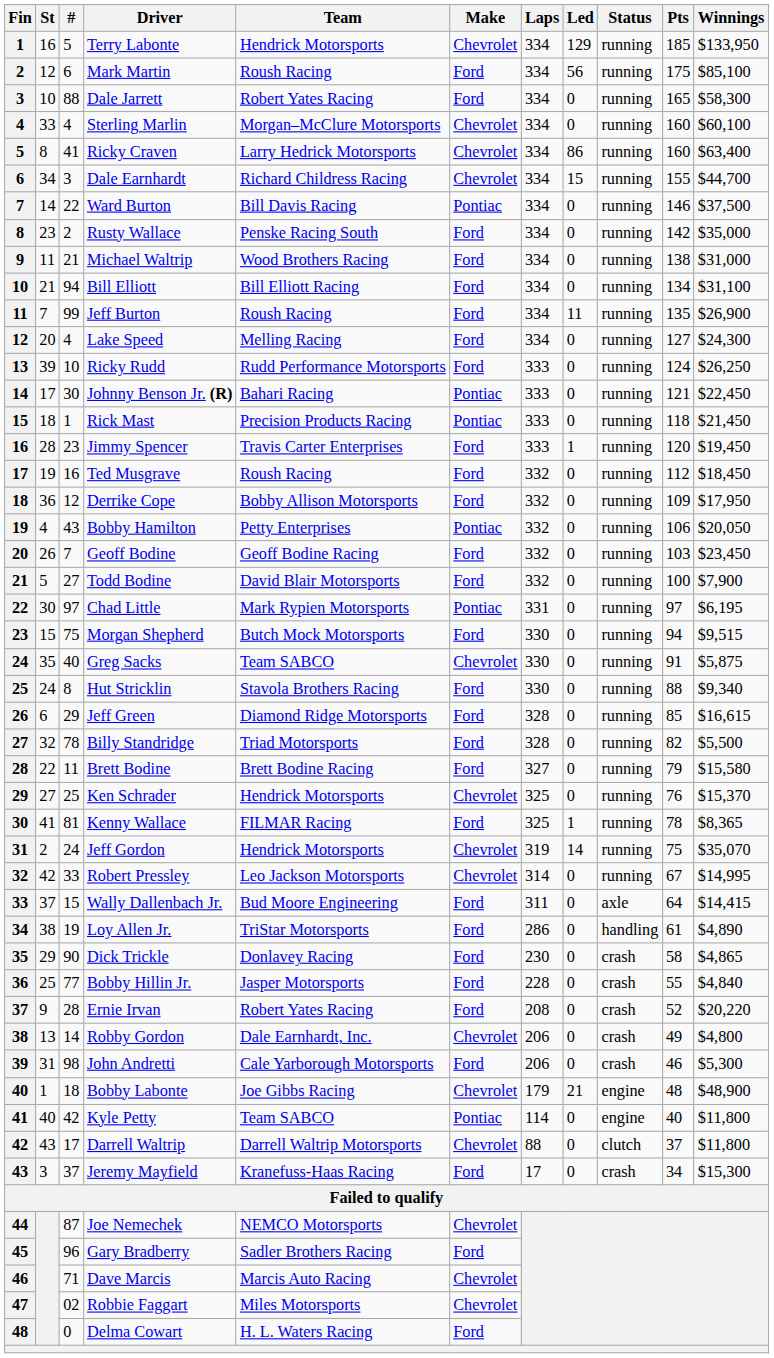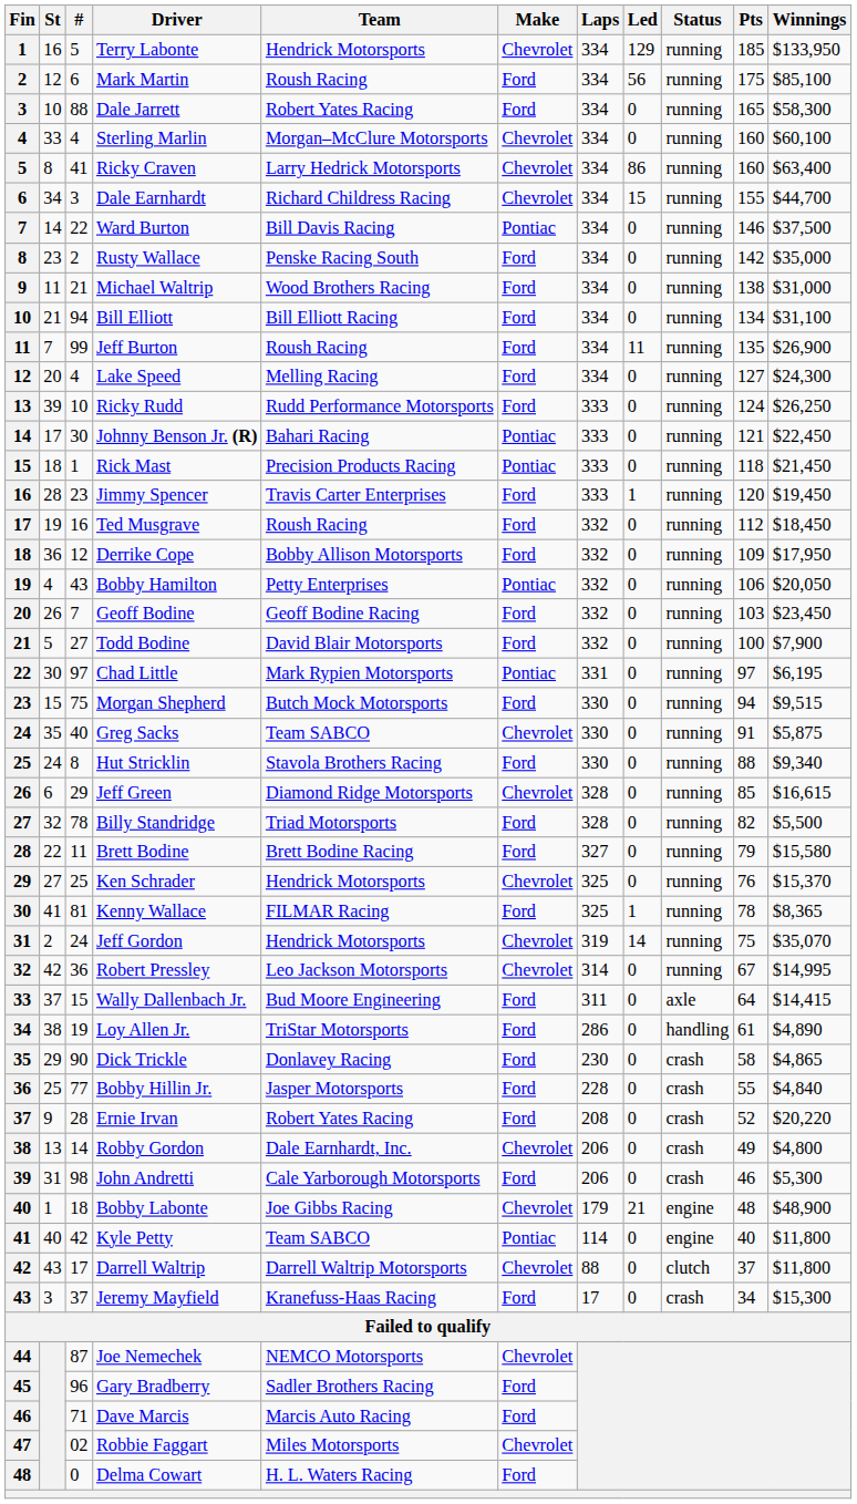 <table class="wikitable" style="font-size:95%">
 <tr>
 <th>Fin</th>
 <th>St</th>
 <th>#</th>
 <th>Driver</th>
 <th>Team</th>
 <th>Make</th>
 <th>Laps</th>
 <th>Led</th>
 <th>Status</th>
 <th>Pts</th>
 <th>Winnings</th>
 </tr>
 <tr>
 <th>1</th>
 <td>16</td>
 <td>5</td>
 <td><a href='#'>Terry Labonte</a></td>
 <td><a href='#'>Hendrick Motorsports</a></td>
 <td><a href='#'>Chevrolet</a></td>
 <td>334</td>
 <td>129</td>
 <td>running</td>
 <td>185</td>
 <td>$133,950</td>
 </tr>
 <tr>
 <th>2</th>
 <td>12</td>
 <td>6</td>
 <td><a href='#'>Mark Martin</a></td>
 <td><a href='#'>Roush Racing</a></td>
 <td><a href='#'>Ford</a></td>
 <td>334</td>
 <td>56</td>
 <td>running</td>
 <td>175</td>
 <td>$85,100</td>
 </tr>
 <tr>
 <th>3</th>
 <td>10</td>
 <td>88</td>
 <td><a href='#'>Dale Jarrett</a></td>
 <td><a href='#'>Robert Yates Racing</a></td>
 <td><a href='#'>Ford</a></td>
 <td>334</td>
 <td>0</td>
 <td>running</td>
 <td>165</td>
 <td>$58,300</td>
 </tr>
 <tr>
 <th>4</th>
 <td>33</td>
 <td>4</td>
 <td><a href='#'>Sterling Marlin</a></td>
 <td><a href='#'>Morgan–McClure Motorsports</a></td>
 <td><a href='#'>Chevrolet</a></td>
 <td>334</td>
 <td>0</td>
 <td>running</td>
 <td>160</td>
 <td>$60,100</td>
 </tr>
 <tr>
 <th>5</th>
 <td>8</td>
 <td>41</td>
 <td><a href='#'>Ricky Craven</a></td>
 <td><a href='#'>Larry Hedrick Motorsports</a></td>
 <td><a href='#'>Chevrolet</a></td>
 <td>334</td>
 <td>86</td>
 <td>running</td>
 <td>160</td>
 <td>$63,400</td>
 </tr>
 <tr>
 <th>6</th>
 <td>34</td>
 <td>3</td>
 <td><a href='#'>Dale Earnhardt</a></td>
 <td><a href='#'>Richard Childress Racing</a></td>
 <td><a href='#'>Chevrolet</a></td>
 <td>334</td>
 <td>15</td>
 <td>running</td>
 <td>155</td>
 <td>$44,700</td>
 </tr>
 <tr>
 <th>7</th>
 <td>14</td>
 <td>22</td>
 <td><a href='#'>Ward Burton</a></td>
 <td><a href='#'>Bill Davis Racing</a></td>
 <td><a href='#'>Pontiac</a></td>
 <td>334</td>
 <td>0</td>
 <td>running</td>
 <td>146</td>
 <td>$37,500</td>
 </tr>
 <tr>
 <th>8</th>
 <td>23</td>
 <td>2</td>
 <td><a href='#'>Rusty Wallace</a></td>
 <td><a href='#'>Penske Racing South</a></td>
 <td><a href='#'>Ford</a></td>
 <td>334</td>
 <td>0</td>
 <td>running</td>
 <td>142</td>
 <td>$35,000</td>
 </tr>
 <tr>
 <th>9</th>
 <td>11</td>
 <td>21</td>
 <td><a href='#'>Michael Waltrip</a></td>
 <td><a href='#'>Wood Brothers Racing</a></td>
 <td><a href='#'>Ford</a></td>
 <td>334</td>
 <td>0</td>
 <td>running</td>
 <td>138</td>
 <td>$31,000</td>
 </tr>
 <tr>
 <th>10</th>
 <td>21</td>
 <td>94</td>
 <td><a href='#'>Bill Elliott</a></td>
 <td><a href='#'>Bill Elliott Racing</a></td>
 <td><a href='#'>Ford</a></td>
 <td>334</td>
 <td>0</td>
 <td>running</td>
 <td>134</td>
 <td>$31,100</td>
 </tr>
 <tr>
 <th>11</th>
 <td>7</td>
 <td>99</td>
 <td><a href='#'>Jeff Burton</a></td>
 <td><a href='#'>Roush Racing</a></td>
 <td><a href='#'>Ford</a></td>
 <td>334</td>
 <td>11</td>
 <td>running</td>
 <td>135</td>
 <td>$26,900</td>
 </tr>
 <tr>
 <th>12</th>
 <td>20</td>
 <td>4</td>
 <td><a href='#'>Lake Speed</a></td>
 <td><a href='#'>Melling Racing</a></td>
 <td><a href='#'>Ford</a></td>
 <td>334</td>
 <td>0</td>
 <td>running</td>
 <td>127</td>
 <td>$24,300</td>
 </tr>
 <tr>
 <th>13</th>
 <td>39</td>
 <td>10</td>
 <td><a href='#'>Ricky Rudd</a></td>
 <td><a href='#'>Rudd Performance Motorsports</a></td>
 <td><a href='#'>Ford</a></td>
 <td>333</td>
 <td>0</td>
 <td>running</td>
 <td>124</td>
 <td>$26,250</td>
 </tr>
 <tr>
 <th>14</th>
 <td>17</td>
 <td>30</td>
 <td><a href='#'>Johnny Benson Jr.</a> <strong>(R)</strong></td>
 <td><a href='#'>Bahari Racing</a></td>
 <td><a href='#'>Pontiac</a></td>
 <td>333</td>
 <td>0</td>
 <td>running</td>
 <td>121</td>
 <td>$22,450</td>
 </tr>
 <tr>
 <th>15</th>
 <td>18</td>
 <td>1</td>
 <td><a href='#'>Rick Mast</a></td>
 <td><a href='#'>Precision Products Racing</a></td>
 <td><a href='#'>Pontiac</a></td>
 <td>333</td>
 <td>0</td>
 <td>running</td>
 <td>118</td>
 <td>$21,450</td>
 </tr>
 <tr>
 <th>16</th>
 <td>28</td>
 <td>23</td>
 <td><a href='#'>Jimmy Spencer</a></td>
 <td><a href='#'>Travis Carter Enterprises</a></td>
 <td><a href='#'>Ford</a></td>
 <td>333</td>
 <td>1</td>
 <td>running</td>
 <td>120</td>
 <td>$19,450</td>
 </tr>
 <tr>
 <th>17</th>
 <td>19</td>
 <td>16</td>
 <td><a href='#'>Ted Musgrave</a></td>
 <td><a href='#'>Roush Racing</a></td>
 <td><a href='#'>Ford</a></td>
 <td>332</td>
 <td>0</td>
 <td>running</td>
 <td>112</td>
 <td>$18,450</td>
 </tr>
 <tr>
 <th>18</th>
 <td>36</td>
 <td>12</td>
 <td><a href='#'>Derrike Cope</a></td>
 <td><a href='#'>Bobby Allison Motorsports</a></td>
 <td><a href='#'>Ford</a></td>
 <td>332</td>
 <td>0</td>
 <td>running</td>
 <td>109</td>
 <td>$17,950</td>
 </tr>
 <tr>
 <th>19</th>
 <td>4</td>
 <td>43</td>
 <td><a href='#'>Bobby Hamilton</a></td>
 <td><a href='#'>Petty Enterprises</a></td>
 <td><a href='#'>Pontiac</a></td>
 <td>332</td>
 <td>0</td>
 <td>running</td>
 <td>106</td>
 <td>$20,050</td>
 </tr>
 <tr>
 <th>20</th>
 <td>26</td>
 <td>7</td>
 <td><a href='#'>Geoff Bodine</a></td>
 <td><a href='#'>Geoff Bodine Racing</a></td>
 <td><a href='#'>Ford</a></td>
 <td>332</td>
 <td>0</td>
 <td>running</td>
 <td>103</td>
 <td>$23,450</td>
 </tr>
 <tr>
 <th>21</th>
 <td>5</td>
 <td>27</td>
 <td><a href='#'>Todd Bodine</a></td>
 <td><a href='#'>David Blair Motorsports</a></td>
 <td><a href='#'>Ford</a></td>
 <td>332</td>
 <td>0</td>
 <td>running</td>
 <td>100</td>
 <td>$7,900</td>
 </tr>
 <tr>
 <th>22</th>
 <td>30</td>
 <td>97</td>
 <td><a href='#'>Chad Little</a></td>
 <td><a href='#'>Mark Rypien Motorsports</a></td>
 <td><a href='#'>Pontiac</a></td>
 <td>331</td>
 <td>0</td>
 <td>running</td>
 <td>97</td>
 <td>$6,195</td>
 </tr>
 <tr>
 <th>23</th>
 <td>15</td>
 <td>75</td>
 <td><a href='#'>Morgan Shepherd</a></td>
 <td><a href='#'>Butch Mock Motorsports</a></td>
 <td><a href='#'>Ford</a></td>
 <td>330</td>
 <td>0</td>
 <td>running</td>
 <td>94</td>
 <td>$9,515</td>
 </tr>
 <tr>
 <th>24</th>
 <td>35</td>
 <td>40</td>
 <td><a href='#'>Greg Sacks</a></td>
 <td><a href='#'>Team SABCO</a></td>
 <td><a href='#'>Chevrolet</a></td>
 <td>330</td>
 <td>0</td>
 <td>running</td>
 <td>91</td>
 <td>$5,875</td>
 </tr>
 <tr>
 <th>25</th>
 <td>24</td>
 <td>8</td>
 <td><a href='#'>Hut Stricklin</a></td>
 <td><a href='#'>Stavola Brothers Racing</a></td>
 <td><a href='#'>Ford</a></td>
 <td>330</td>
 <td>0</td>
 <td>running</td>
 <td>88</td>
 <td>$9,340</td>
 </tr>
 <tr>
 <th>26</th>
 <td>6</td>
 <td>29</td>
 <td><a href='#'>Jeff Green</a></td>
 <td><a href='#'>Diamond Ridge Motorsports</a></td>
-<td><a href='#'>Ford</a></td>
+<td><a href='#'>Chevrolet</a></td>
 <td>328</td>
 <td>0</td>
 <td>running</td>
 <td>85</td>
 <td>$16,615</td>
 </tr>
 <tr>
 <th>27</th>
 <td>32</td>
 <td>78</td>
 <td><a href='#'>Billy Standridge</a></td>
 <td><a href='#'>Triad Motorsports</a></td>
 <td><a href='#'>Ford</a></td>
 <td>328</td>
 <td>0</td>
 <td>running</td>
 <td>82</td>
 <td>$5,500</td>
 </tr>
 <tr>
 <th>28</th>
 <td>22</td>
 <td>11</td>
 <td><a href='#'>Brett Bodine</a></td>
 <td><a href='#'>Brett Bodine Racing</a></td>
 <td><a href='#'>Ford</a></td>
 <td>327</td>
 <td>0</td>
 <td>running</td>
 <td>79</td>
 <td>$15,580</td>
 </tr>
 <tr>
 <th>29</th>
 <td>27</td>
 <td>25</td>
 <td><a href='#'>Ken Schrader</a></td>
 <td><a href='#'>Hendrick Motorsports</a></td>
 <td><a href='#'>Chevrolet</a></td>
 <td>325</td>
 <td>0</td>
 <td>running</td>
 <td>76</td>
 <td>$15,370</td>
 </tr>
 <tr>
 <th>30</th>
 <td>41</td>
 <td>81</td>
 <td><a href='#'>Kenny Wallace</a></td>
 <td><a href='#'>FILMAR Racing</a></td>
 <td><a href='#'>Ford</a></td>
 <td>325</td>
 <td>1</td>
 <td>running</td>
 <td>78</td>
 <td>$8,365</td>
 </tr>
 <tr>
 <th>31</th>
 <td>2</td>
 <td>24</td>
 <td><a href='#'>Jeff Gordon</a></td>
 <td><a href='#'>Hendrick Motorsports</a></td>
 <td><a href='#'>Chevrolet</a></td>
 <td>319</td>
 <td>14</td>
 <td>running</td>
 <td>75</td>
 <td>$35,070</td>
 </tr>
 <tr>
 <th>32</th>
 <td>42</td>
-<td>33</td>
+<td>36</td>
 <td><a href='#'>Robert Pressley</a></td>
 <td><a href='#'>Leo Jackson Motorsports</a></td>
 <td><a href='#'>Chevrolet</a></td>
 <td>314</td>
 <td>0</td>
 <td>running</td>
 <td>67</td>
 <td>$14,995</td>
 </tr>
 <tr>
 <th>33</th>
 <td>37</td>
 <td>15</td>
 <td><a href='#'>Wally Dallenbach Jr.</a></td>
 <td><a href='#'>Bud Moore Engineering</a></td>
 <td><a href='#'>Ford</a></td>
 <td>311</td>
 <td>0</td>
 <td>axle</td>
 <td>64</td>
 <td>$14,415</td>
 </tr>
 <tr>
 <th>34</th>
 <td>38</td>
 <td>19</td>
 <td><a href='#'>Loy Allen Jr.</a></td>
 <td><a href='#'>TriStar Motorsports</a></td>
 <td><a href='#'>Ford</a></td>
 <td>286</td>
 <td>0</td>
 <td>handling</td>
 <td>61</td>
 <td>$4,890</td>
 </tr>
 <tr>
 <th>35</th>
 <td>29</td>
 <td>90</td>
 <td><a href='#'>Dick Trickle</a></td>
 <td><a href='#'>Donlavey Racing</a></td>
 <td><a href='#'>Ford</a></td>
 <td>230</td>
 <td>0</td>
 <td>crash</td>
 <td>58</td>
 <td>$4,865</td>
 </tr>
 <tr>
 <th>36</th>
 <td>25</td>
 <td>77</td>
 <td><a href='#'>Bobby Hillin Jr.</a></td>
 <td><a href='#'>Jasper Motorsports</a></td>
 <td><a href='#'>Ford</a></td>
 <td>228</td>
 <td>0</td>
 <td>crash</td>
 <td>55</td>
 <td>$4,840</td>
 </tr>
 <tr>
 <th>37</th>
 <td>9</td>
 <td>28</td>
 <td><a href='#'>Ernie Irvan</a></td>
 <td><a href='#'>Robert Yates Racing</a></td>
 <td><a href='#'>Ford</a></td>
 <td>208</td>
 <td>0</td>
 <td>crash</td>
 <td>52</td>
 <td>$20,220</td>
 </tr>
 <tr>
 <th>38</th>
 <td>13</td>
 <td>14</td>
 <td><a href='#'>Robby Gordon</a></td>
 <td><a href='#'>Dale Earnhardt, Inc.</a></td>
 <td><a href='#'>Chevrolet</a></td>
 <td>206</td>
 <td>0</td>
 <td>crash</td>
 <td>49</td>
 <td>$4,800</td>
 </tr>
 <tr>
 <th>39</th>
 <td>31</td>
 <td>98</td>
 <td><a href='#'>John Andretti</a></td>
 <td><a href='#'>Cale Yarborough Motorsports</a></td>
 <td><a href='#'>Ford</a></td>
 <td>206</td>
 <td>0</td>
 <td>crash</td>
 <td>46</td>
 <td>$5,300</td>
 </tr>
 <tr>
 <th>40</th>
 <td>1</td>
 <td>18</td>
 <td><a href='#'>Bobby Labonte</a></td>
 <td><a href='#'>Joe Gibbs Racing</a></td>
 <td><a href='#'>Chevrolet</a></td>
 <td>179</td>
 <td>21</td>
 <td>engine</td>
 <td>48</td>
 <td>$48,900</td>
 </tr>
 <tr>
 <th>41</th>
 <td>40</td>
 <td>42</td>
 <td><a href='#'>Kyle Petty</a></td>
 <td><a href='#'>Team SABCO</a></td>
 <td><a href='#'>Pontiac</a></td>
 <td>114</td>
 <td>0</td>
 <td>engine</td>
 <td>40</td>
 <td>$11,800</td>
 </tr>
 <tr>
 <th>42</th>
 <td>43</td>
 <td>17</td>
 <td><a href='#'>Darrell Waltrip</a></td>
 <td><a href='#'>Darrell Waltrip Motorsports</a></td>
 <td><a href='#'>Chevrolet</a></td>
 <td>88</td>
 <td>0</td>
 <td>clutch</td>
 <td>37</td>
 <td>$11,800</td>
 </tr>
 <tr>
 <th>43</th>
 <td>3</td>
 <td>37</td>
 <td><a href='#'>Jeremy Mayfield</a></td>
 <td><a href='#'>Kranefuss-Haas Racing</a></td>
 <td><a href='#'>Ford</a></td>
 <td>17</td>
 <td>0</td>
 <td>crash</td>
 <td>34</td>
 <td>$15,300</td>
 </tr>
 <tr>
 <th colspan="11">Failed to qualify</th>
 </tr>
 <tr>
 <th>44</th>
 <th rowspan="5"></th>
 <td>87</td>
 <td><a href='#'>Joe Nemechek</a></td>
 <td><a href='#'>NEMCO Motorsports</a></td>
 <td><a href='#'>Chevrolet</a></td>
 <th colspan="5" rowspan="5"></th>
 </tr>
 <tr>
 <th>45</th>
 <td>96</td>
 <td><a href='#'>Gary Bradberry</a></td>
 <td><a href='#'>Sadler Brothers Racing</a></td>
 <td><a href='#'>Ford</a></td>
 </tr>
 <tr>
 <th>46</th>
 <td>71</td>
 <td><a href='#'>Dave Marcis</a></td>
 <td><a href='#'>Marcis Auto Racing</a></td>
-<td><a href='#'>Chevrolet</a></td>
+<td><a href='#'>Ford</a></td>
 </tr>
 <tr>
 <th>47</th>
 <td>02</td>
 <td><a href='#'>Robbie Faggart</a></td>
 <td><a href='#'>Miles Motorsports</a></td>
 <td><a href='#'>Chevrolet</a></td>
 </tr>
 <tr>
 <th>48</th>
 <td>0</td>
 <td><a href='#'>Delma Cowart</a></td>
 <td><a href='#'>H. L. Waters Racing</a></td>
 <td><a href='#'>Ford</a></td>
 </tr>
 <tr>
 <th colspan="11"></th>
 </tr>
 </table>
